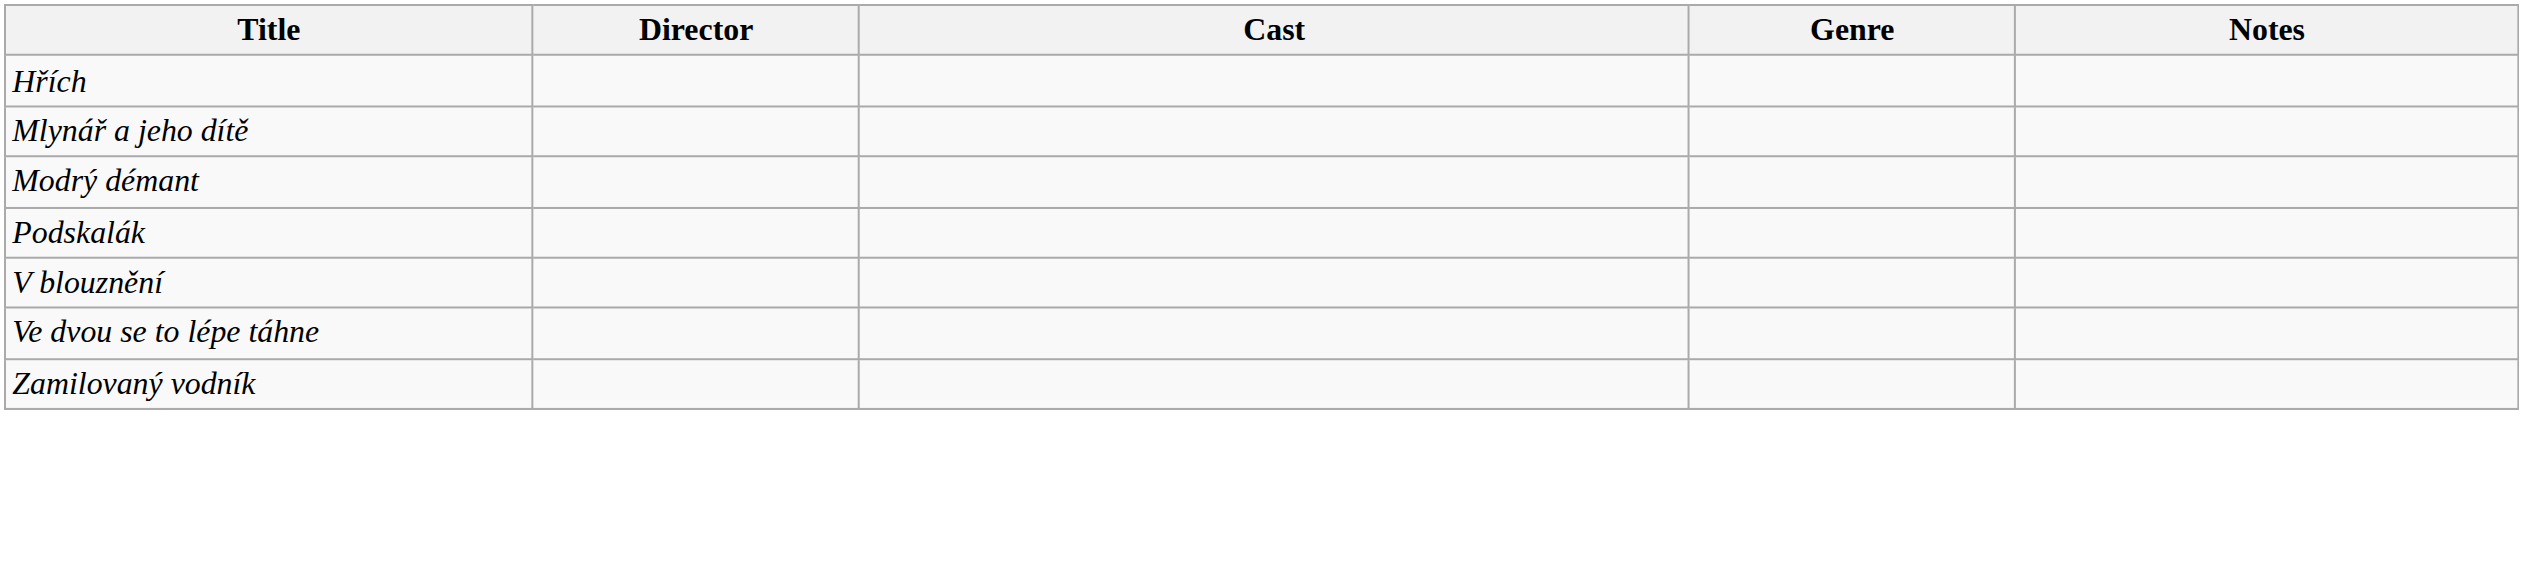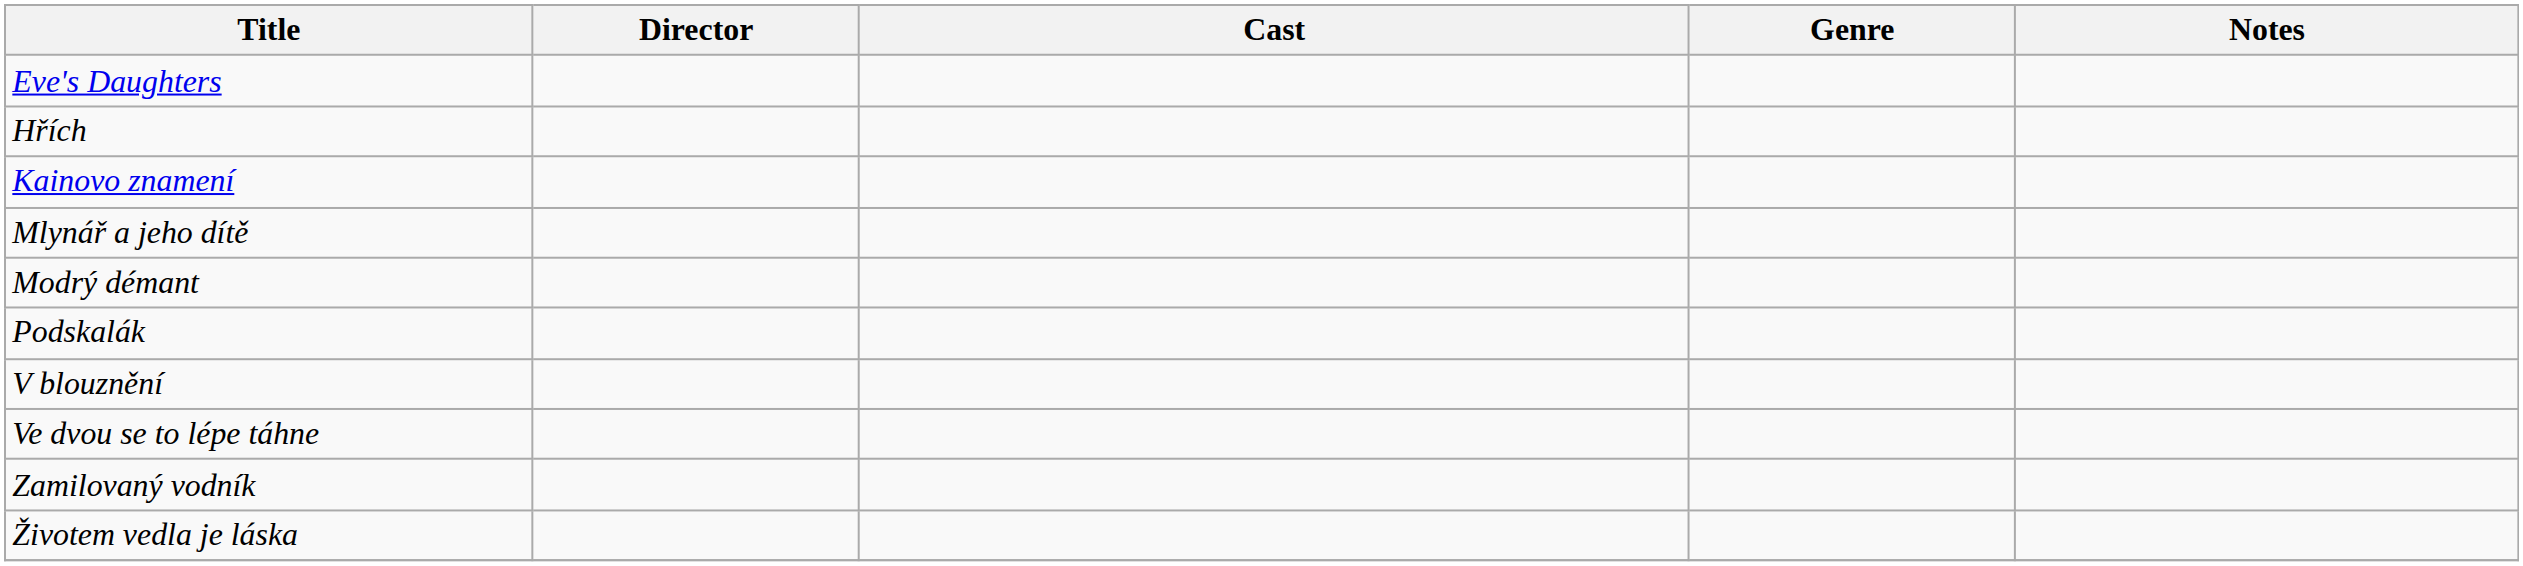 <table class="wikitable" style="width:100%;">
 <tr>
 <th style="width:21%;">Title</th>
 <th style="width:13%;">Director</th>
 <th style="width:33%;">Cast</th>
 <th style="width:13%;">Genre</th>
 <th style="width:20%;">Notes</th>
 </tr>
 <tr>
+<td><em><a href='#'>Eve's Daughters</a></em></td>
+<td></td>
+<td></td>
+<td></td>
+<td></td>
+</tr>
+<tr>
 <td><em>Hřích</em></td>
+<td></td>
+<td></td>
+<td></td>
+<td></td>
+</tr>
+<tr>
+<td><em><a href='#'>Kainovo znamení</a></em></td>
 <td></td>
 <td></td>
 <td></td>
 <td></td>
 </tr>
 <tr>
 <td><em>Mlynář a jeho dítě</em></td>
 <td></td>
 <td></td>
 <td></td>
 <td></td>
 </tr>
 <tr>
 <td><em>Modrý démant</em></td>
 <td></td>
 <td></td>
 <td></td>
 <td></td>
 </tr>
 <tr>
 <td><em>Podskalák</em></td>
 <td></td>
 <td></td>
 <td></td>
 <td></td>
 </tr>
 <tr>
 <td><em>V blouznění</em></td>
 <td></td>
 <td></td>
 <td></td>
 <td></td>
 </tr>
 <tr>
 <td><em>Ve dvou se to lépe táhne</em></td>
 <td></td>
 <td></td>
 <td></td>
 <td></td>
 </tr>
 <tr>
 <td><em>Zamilovaný vodník</em></td>
 <td></td>
 <td></td>
 <td></td>
 <td></td>
 </tr>
 <tr>
+<td><em>Životem vedla je láska</em></td>
+<td></td>
+<td></td>
+<td></td>
+<td></td>
+</tr>
+<tr>
 </tr>
 </table>
